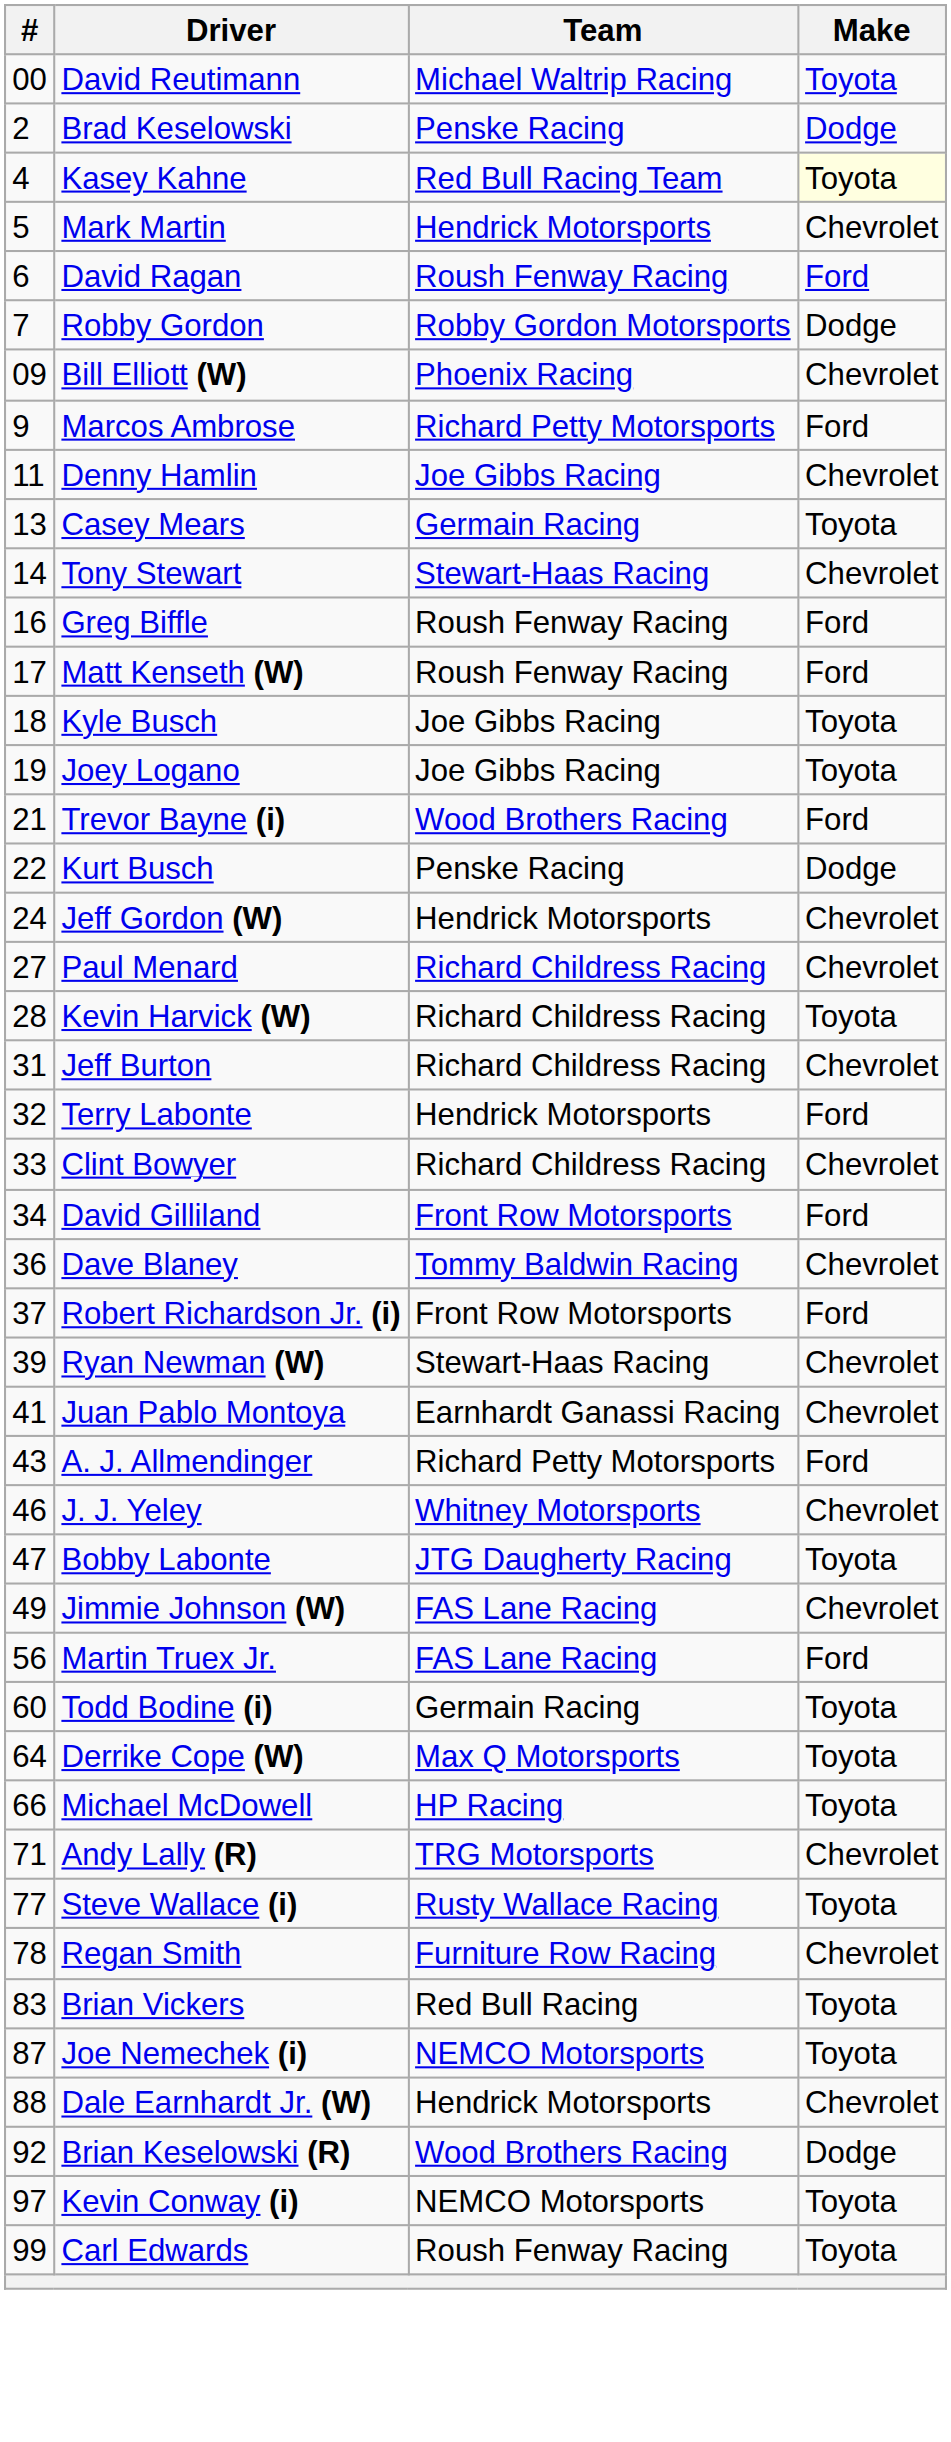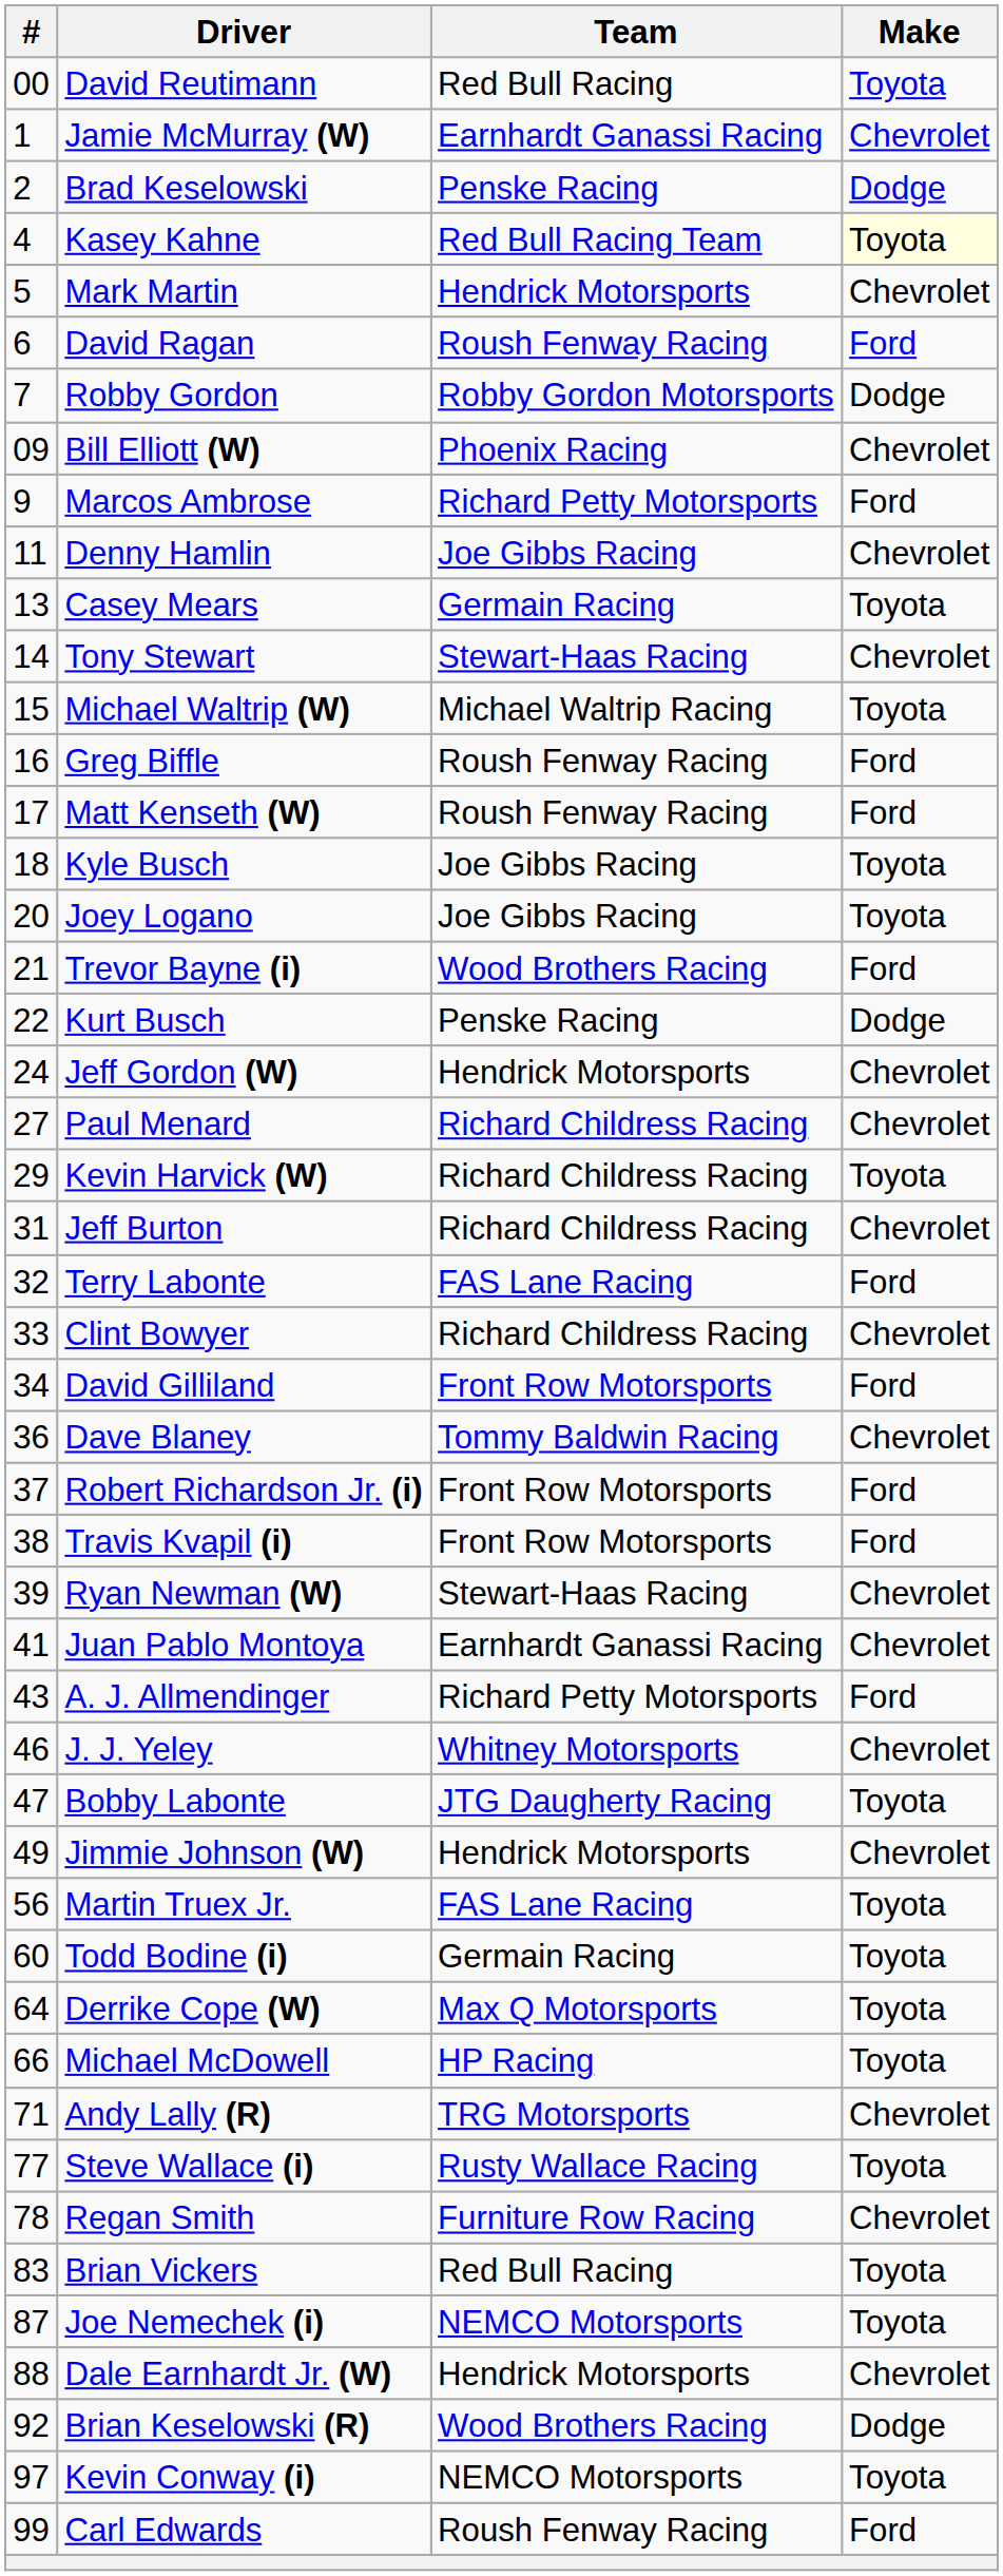 <table class="wikitable" style="font-size:95%">
 <tr>
 <th>#</th>
 <th>Driver</th>
 <th>Team</th>
 <th>Make</th>
 </tr>
 <tr>
 <td>00</td>
 <td><a href='#'>David Reutimann</a></td>
-<td><a href='#'>Michael Waltrip Racing</a></td>
+<td>Red Bull Racing</td>
 <td><a href='#'>Toyota</a></td>
+</tr>
+<tr>
+<td>1</td>
+<td><a href='#'>Jamie McMurray</a> <strong>(W)</strong></td>
+<td><a href='#'>Earnhardt Ganassi Racing</a></td>
+<td><a href='#'>Chevrolet</a></td>
 </tr>
 <tr>
 <td>2</td>
 <td><a href='#'>Brad Keselowski</a></td>
 <td><a href='#'>Penske Racing</a></td>
 <td><a href='#'>Dodge</a></td>
 </tr>
 <tr>
 <td>4</td>
 <td><a href='#'>Kasey Kahne</a></td>
 <td><a href='#'>Red Bull Racing Team</a></td>
 <td style="background: lightyellow;">Toyota</td>
 </tr>
 <tr>
 <td>5</td>
 <td><a href='#'>Mark Martin</a></td>
 <td><a href='#'>Hendrick Motorsports</a></td>
 <td>Chevrolet</td>
 </tr>
 <tr>
 <td>6</td>
 <td><a href='#'>David Ragan</a></td>
 <td><a href='#'>Roush Fenway Racing</a></td>
 <td><a href='#'>Ford</a></td>
 </tr>
 <tr>
 <td>7</td>
 <td><a href='#'>Robby Gordon</a></td>
 <td><a href='#'>Robby Gordon Motorsports</a></td>
 <td>Dodge</td>
 </tr>
 <tr>
 <td>09</td>
 <td><a href='#'>Bill Elliott</a> <strong>(W)</strong></td>
 <td><a href='#'>Phoenix Racing</a></td>
 <td>Chevrolet</td>
 </tr>
 <tr>
 <td>9</td>
 <td><a href='#'>Marcos Ambrose</a></td>
 <td><a href='#'>Richard Petty Motorsports</a></td>
 <td>Ford</td>
 </tr>
 <tr>
 <td>11</td>
 <td><a href='#'>Denny Hamlin</a></td>
 <td><a href='#'>Joe Gibbs Racing</a></td>
 <td>Chevrolet</td>
 </tr>
 <tr>
 <td>13</td>
 <td><a href='#'>Casey Mears</a></td>
 <td><a href='#'>Germain Racing</a></td>
 <td>Toyota</td>
 </tr>
 <tr>
 <td>14</td>
 <td><a href='#'>Tony Stewart</a></td>
 <td><a href='#'>Stewart-Haas Racing</a></td>
 <td>Chevrolet</td>
 </tr>
 <tr>
+<td>15</td>
+<td><a href='#'>Michael Waltrip</a> <strong>(W)</strong></td>
+<td>Michael Waltrip Racing</td>
+<td>Toyota</td>
+</tr>
+<tr>
 <td>16</td>
 <td><a href='#'>Greg Biffle</a></td>
 <td>Roush Fenway Racing</td>
 <td>Ford</td>
 </tr>
 <tr>
 <td>17</td>
 <td><a href='#'>Matt Kenseth</a> <strong>(W)</strong></td>
 <td>Roush Fenway Racing</td>
 <td>Ford</td>
 </tr>
 <tr>
 <td>18</td>
 <td><a href='#'>Kyle Busch</a></td>
 <td>Joe Gibbs Racing</td>
 <td>Toyota</td>
 </tr>
 <tr>
-<td>19</td>
+<td>20</td>
 <td><a href='#'>Joey Logano</a></td>
 <td>Joe Gibbs Racing</td>
 <td>Toyota</td>
 </tr>
 <tr>
 <td>21</td>
 <td><a href='#'>Trevor Bayne</a> <strong>(i)</strong></td>
 <td><a href='#'>Wood Brothers Racing</a></td>
 <td>Ford</td>
 </tr>
 <tr>
 <td>22</td>
 <td><a href='#'>Kurt Busch</a></td>
 <td>Penske Racing</td>
 <td>Dodge</td>
 </tr>
 <tr>
 <td>24</td>
 <td><a href='#'>Jeff Gordon</a> <strong>(W)</strong></td>
 <td>Hendrick Motorsports</td>
 <td>Chevrolet</td>
 </tr>
 <tr>
 <td>27</td>
 <td><a href='#'>Paul Menard</a></td>
 <td><a href='#'>Richard Childress Racing</a></td>
 <td>Chevrolet</td>
 </tr>
 <tr>
-<td>28</td>
+<td>29</td>
 <td><a href='#'>Kevin Harvick</a> <strong>(W)</strong></td>
 <td>Richard Childress Racing</td>
 <td>Toyota</td>
 </tr>
 <tr>
 <td>31</td>
 <td><a href='#'>Jeff Burton</a></td>
 <td>Richard Childress Racing</td>
 <td>Chevrolet</td>
 </tr>
 <tr>
 <td>32</td>
 <td><a href='#'>Terry Labonte</a></td>
-<td>Hendrick Motorsports</td>
+<td><a href='#'>FAS Lane Racing</a></td>
 <td>Ford</td>
 </tr>
 <tr>
 <td>33</td>
 <td><a href='#'>Clint Bowyer</a></td>
 <td>Richard Childress Racing</td>
 <td>Chevrolet</td>
 </tr>
 <tr>
 <td>34</td>
 <td><a href='#'>David Gilliland</a></td>
 <td><a href='#'>Front Row Motorsports</a></td>
 <td>Ford</td>
 </tr>
 <tr>
 <td>36</td>
 <td><a href='#'>Dave Blaney</a></td>
 <td><a href='#'>Tommy Baldwin Racing</a></td>
 <td>Chevrolet</td>
 </tr>
 <tr>
 <td>37</td>
 <td><a href='#'>Robert Richardson Jr.</a> <strong>(i)</strong></td>
+<td>Front Row Motorsports</td>
+<td>Ford</td>
+</tr>
+<tr>
+<td>38</td>
+<td><a href='#'>Travis Kvapil</a> <strong>(i)</strong></td>
 <td>Front Row Motorsports</td>
 <td>Ford</td>
 </tr>
 <tr>
 <td>39</td>
 <td><a href='#'>Ryan Newman</a> <strong>(W)</strong></td>
 <td>Stewart-Haas Racing</td>
 <td>Chevrolet</td>
 </tr>
 <tr>
 <td>41</td>
 <td><a href='#'>Juan Pablo Montoya</a></td>
 <td>Earnhardt Ganassi Racing</td>
 <td>Chevrolet</td>
 </tr>
 <tr>
 <td>43</td>
 <td><a href='#'>A. J. Allmendinger</a></td>
 <td>Richard Petty Motorsports</td>
 <td>Ford</td>
 </tr>
 <tr>
 <td>46</td>
 <td><a href='#'>J. J. Yeley</a></td>
 <td><a href='#'>Whitney Motorsports</a></td>
 <td>Chevrolet</td>
 </tr>
 <tr>
 <td>47</td>
 <td><a href='#'>Bobby Labonte</a></td>
 <td><a href='#'>JTG Daugherty Racing</a></td>
 <td>Toyota</td>
 </tr>
 <tr>
 <td>49</td>
 <td><a href='#'>Jimmie Johnson</a> <strong>(W)</strong></td>
-<td><a href='#'>FAS Lane Racing</a></td>
+<td>Hendrick Motorsports</td>
 <td>Chevrolet</td>
 </tr>
 <tr>
 <td>56</td>
 <td><a href='#'>Martin Truex Jr.</a></td>
 <td><a href='#'>FAS Lane Racing</a></td>
-<td>Ford</td>
+<td>Toyota</td>
 </tr>
 <tr>
 <td>60</td>
 <td><a href='#'>Todd Bodine</a> <strong>(i)</strong></td>
 <td>Germain Racing</td>
 <td>Toyota</td>
 </tr>
 <tr>
 <td>64</td>
 <td><a href='#'>Derrike Cope</a> <strong>(W)</strong></td>
 <td><a href='#'>Max Q Motorsports</a></td>
 <td>Toyota</td>
 </tr>
 <tr>
 <td>66</td>
 <td><a href='#'>Michael McDowell</a></td>
 <td><a href='#'>HP Racing</a></td>
 <td>Toyota</td>
 </tr>
 <tr>
 <td>71</td>
 <td><a href='#'>Andy Lally</a> <strong>(R)</strong></td>
 <td><a href='#'>TRG Motorsports</a></td>
 <td>Chevrolet</td>
 </tr>
 <tr>
 <td>77</td>
 <td><a href='#'>Steve Wallace</a> <strong>(i)</strong></td>
 <td><a href='#'>Rusty Wallace Racing</a></td>
 <td>Toyota</td>
 </tr>
 <tr>
 <td>78</td>
 <td><a href='#'>Regan Smith</a></td>
 <td><a href='#'>Furniture Row Racing</a></td>
 <td>Chevrolet</td>
 </tr>
 <tr>
 <td>83</td>
 <td><a href='#'>Brian Vickers</a></td>
 <td>Red Bull Racing</td>
 <td>Toyota</td>
 </tr>
 <tr>
 <td>87</td>
 <td><a href='#'>Joe Nemechek</a> <strong>(i)</strong></td>
 <td><a href='#'>NEMCO Motorsports</a></td>
 <td>Toyota</td>
 </tr>
 <tr>
 <td>88</td>
 <td><a href='#'>Dale Earnhardt Jr.</a> <strong>(W)</strong></td>
 <td>Hendrick Motorsports</td>
 <td>Chevrolet</td>
 </tr>
 <tr>
 <td>92</td>
 <td><a href='#'>Brian Keselowski</a> <strong>(R)</strong></td>
 <td><a href='#'>Wood Brothers Racing</a></td>
 <td>Dodge</td>
 </tr>
 <tr>
 <td>97</td>
 <td><a href='#'>Kevin Conway</a> <strong>(i)</strong></td>
 <td>NEMCO Motorsports</td>
 <td>Toyota</td>
 </tr>
 <tr>
 <td>99</td>
 <td><a href='#'>Carl Edwards</a></td>
 <td>Roush Fenway Racing</td>
-<td>Toyota</td>
+<td>Ford</td>
 </tr>
 <tr>
 <th colspan="4"></th>
 </tr>
 </table>
